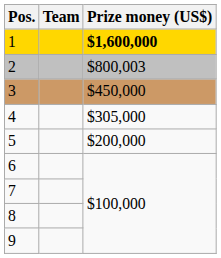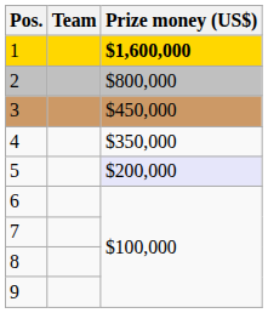 <table class="wikitable">
 <tr>
 <th width=>Pos.</th>
 <th width=>Team</th>
 <th width=>Prize money (US$)</th>
 </tr>
 <tr style="background:gold;">
 <td>1</td>
 <td></td>
 <td><strong>$1,600,000</strong></td>
 </tr>
 <tr style="background:silver;">
 <td>2</td>
 <td></td>
-<td>$800,003</td>
+<td>$800,000</td>
 </tr>
 <tr style="background:#cc9966;">
 <td>3</td>
 <td></td>
 <td>$450,000</td>
 </tr>
 <tr>
 <td>4</td>
 <td></td>
-<td>$305,000</td>
+<td>$350,000</td>
 </tr>
 <tr>
 <td>5</td>
 <td></td>
-<td>$200,000</td>
+<td style="background: lavender;">$200,000</td>
 </tr>
 <tr>
 <td>6</td>
 <td></td>
 <td rowspan=4>$100,000</td>
 </tr>
 <tr>
 <td>7</td>
 <td></td>
 </tr>
 <tr>
 <td>8</td>
 <td></td>
 </tr>
 <tr>
 <td>9</td>
 <td></td>
 </tr>
 </table>
